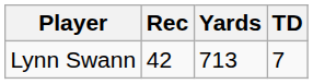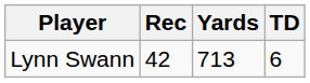 <table class="wikitable">
 <tr>
 <th>Player</th>
 <th>Rec</th>
 <th>Yards</th>
 <th>TD</th>
 </tr>
 <tr>
 <td>Lynn Swann</td>
 <td>42</td>
 <td>713</td>
-<td>7</td>
+<td>6</td>
 </tr>
 </table>
